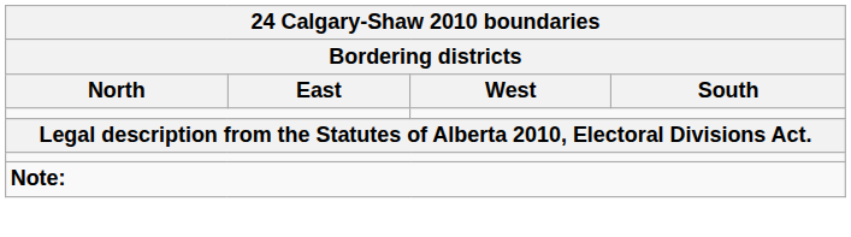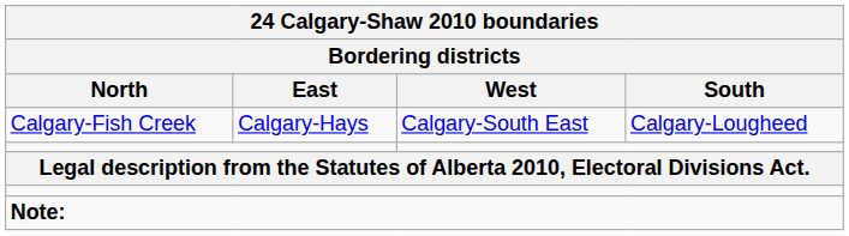 <table class="wikitable collapsible collapsed" style="width:100%;">
 <tr>
 <th colspan=4>24 Calgary-Shaw 2010 boundaries</th>
 </tr>
 <tr>
 <th colspan=4>Bordering districts</th>
 </tr>
 <tr>
 <th>North</th>
 <th>East</th>
 <th>West</th>
 <th>South</th>
+</tr>
+<tr>
+<td><a href='#'>Calgary-Fish Creek</a></td>
+<td><a href='#'>Calgary-Hays</a></td>
+<td><a href='#'>Calgary-South East</a></td>
+<td><a href='#'>Calgary-Lougheed</a></td>
 </tr>
 <tr>
 <td colspan=2 align=center></td>
 <td colspan=2 align=center></td>
 </tr>
 <tr>
 <th colspan=4>Legal description from the Statutes of Alberta 2010, Electoral Divisions Act.</th>
 </tr>
 <tr>
 <td colspan=4></td>
 </tr>
 <tr>
 <td colspan=4><strong>Note:</strong></td>
 </tr>
 </table>
